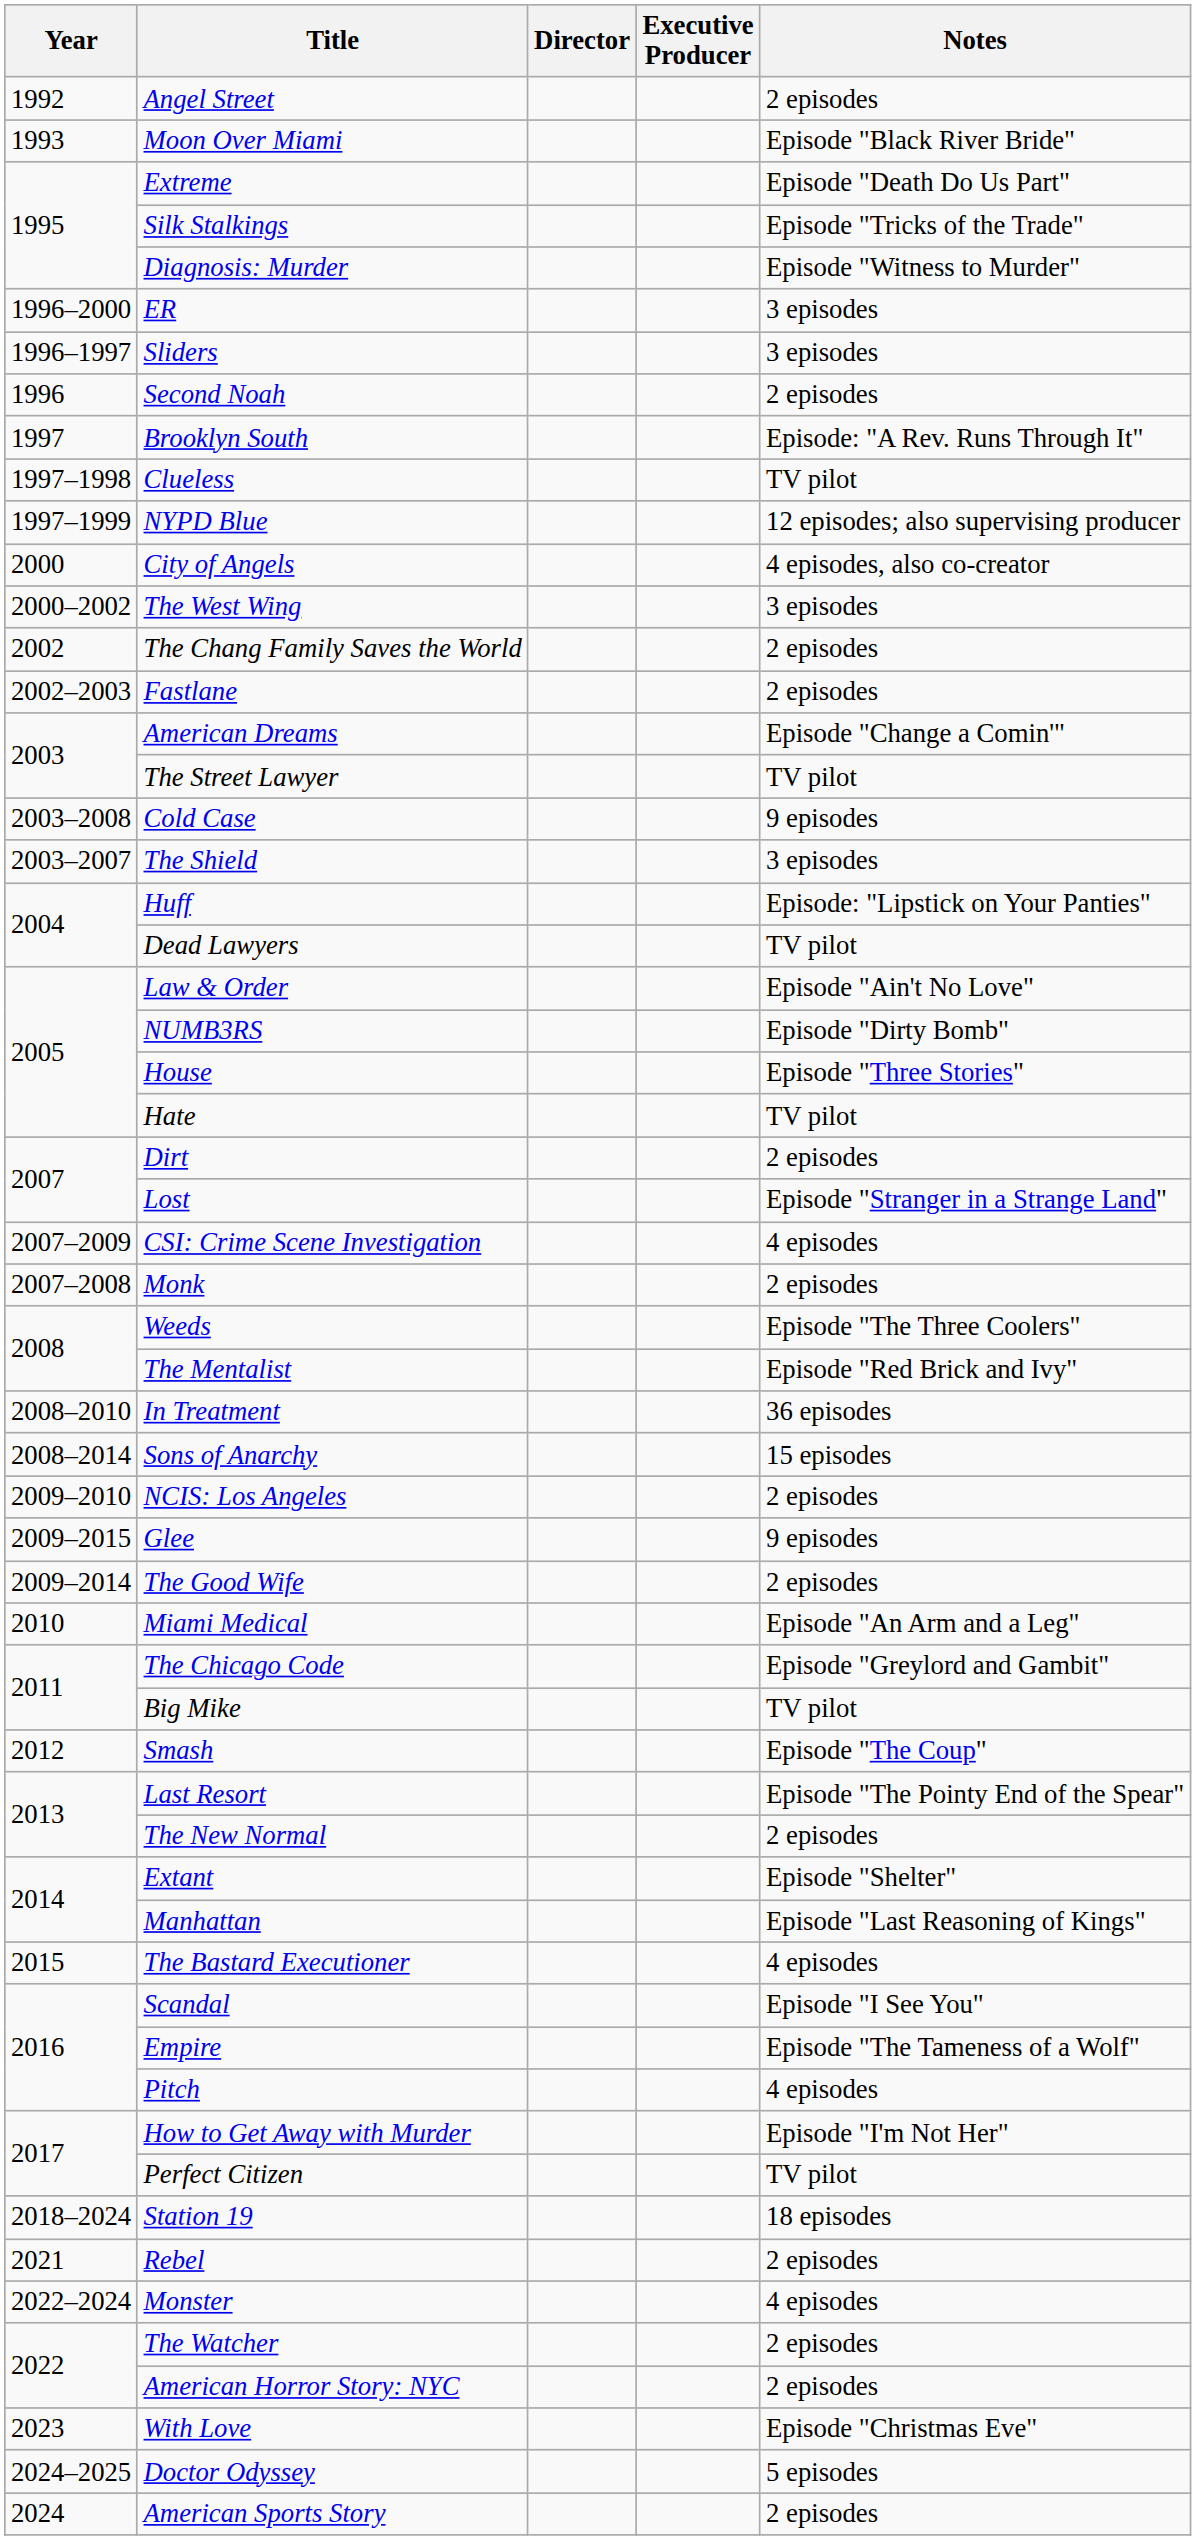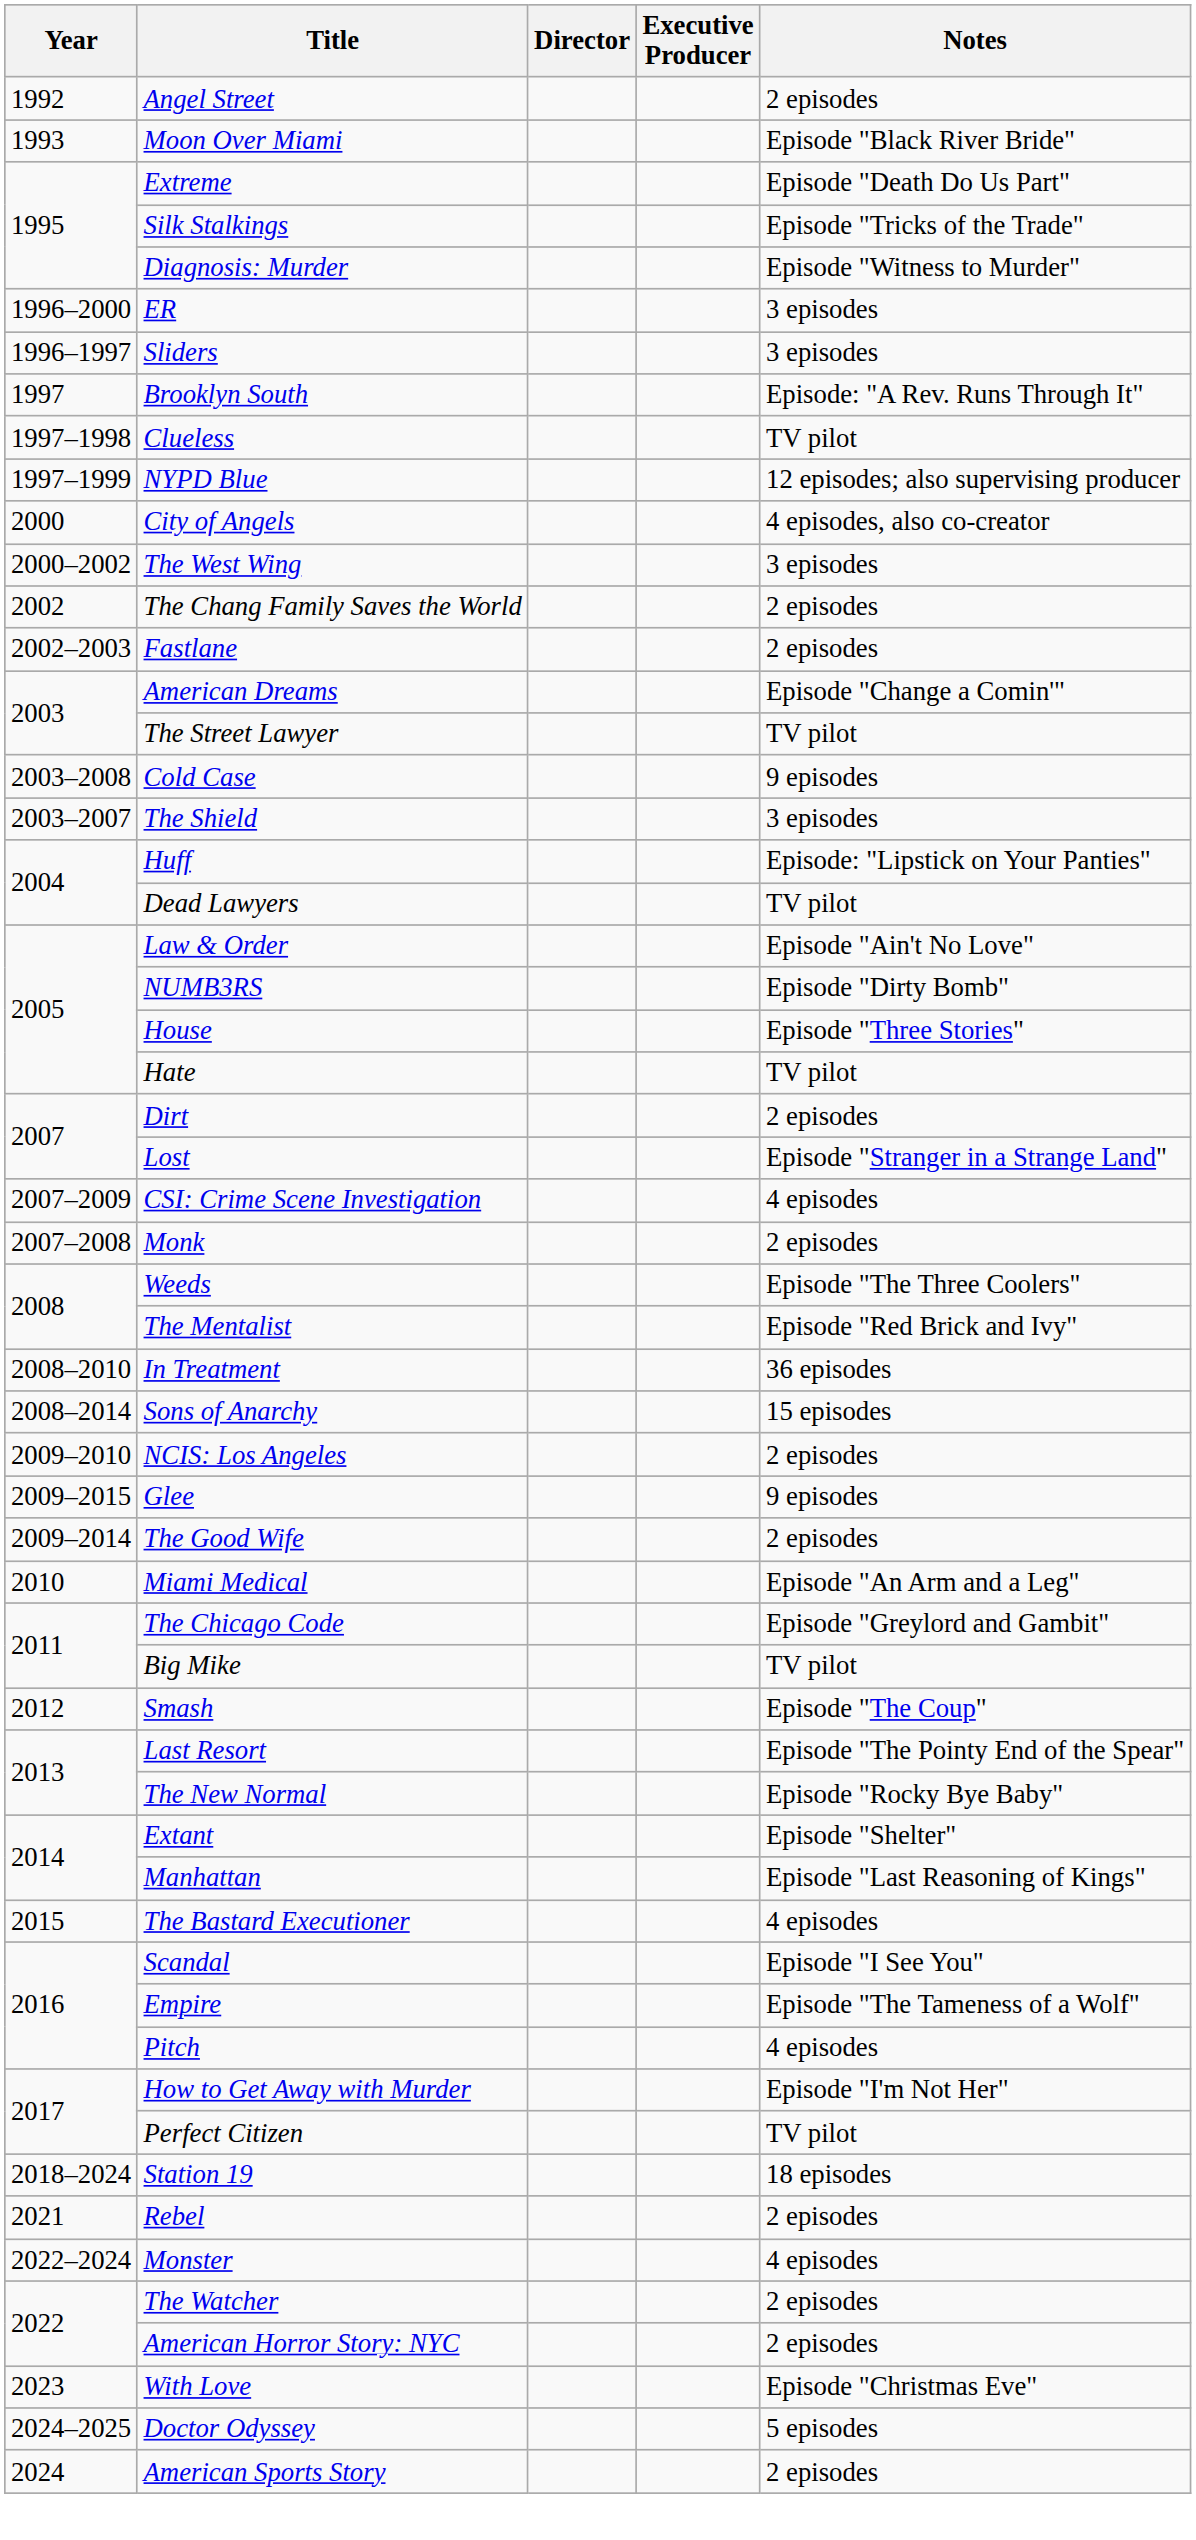 <table class="wikitable">
 <tr>
 <th>Year</th>
 <th>Title</th>
 <th>Director</th>
 <th>Executive<br>Producer</th>
 <th>Notes</th>
 </tr>
 <tr>
 <td>1992</td>
 <td><em><a href='#'>Angel Street</a></em></td>
 <td></td>
 <td></td>
 <td>2 episodes</td>
 </tr>
 <tr>
 <td>1993</td>
 <td><em><a href='#'>Moon Over Miami</a></em></td>
 <td></td>
 <td></td>
 <td>Episode "Black River Bride"</td>
 </tr>
 <tr>
 <td rowspan="3">1995</td>
 <td><em><a href='#'>Extreme</a></em></td>
 <td></td>
 <td></td>
 <td>Episode "Death Do Us Part"</td>
 </tr>
 <tr>
 <td><em><a href='#'>Silk Stalkings</a></em></td>
 <td></td>
 <td></td>
 <td>Episode "Tricks of the Trade"</td>
 </tr>
 <tr>
 <td><em><a href='#'>Diagnosis: Murder</a></em></td>
 <td></td>
 <td></td>
 <td>Episode "Witness to Murder"</td>
 </tr>
 <tr>
 <td>1996–2000</td>
 <td><em><a href='#'>ER</a></em></td>
 <td></td>
 <td></td>
 <td>3 episodes</td>
 </tr>
 <tr>
 <td>1996–1997</td>
 <td><em><a href='#'>Sliders</a></em></td>
 <td></td>
 <td></td>
 <td>3 episodes</td>
-</tr>
-<tr>
-<td>1996</td>
-<td><em><a href='#'>Second Noah</a></em></td>
-<td></td>
-<td></td>
-<td>2 episodes</td>
 </tr>
 <tr>
 <td>1997</td>
 <td><em><a href='#'>Brooklyn South</a></em></td>
 <td></td>
 <td></td>
 <td>Episode: "A Rev. Runs Through It"</td>
 </tr>
 <tr>
 <td>1997–1998</td>
 <td><em><a href='#'>Clueless</a></em></td>
 <td></td>
 <td></td>
 <td>TV pilot</td>
 </tr>
 <tr>
 <td>1997–1999</td>
 <td><em><a href='#'>NYPD Blue</a></em></td>
 <td></td>
 <td></td>
 <td>12 episodes; also supervising producer</td>
 </tr>
 <tr>
 <td>2000</td>
 <td><em><a href='#'>City of Angels</a></em></td>
 <td></td>
 <td></td>
 <td>4 episodes, also co-creator</td>
 </tr>
 <tr>
 <td>2000–2002</td>
 <td><em><a href='#'>The West Wing</a></em></td>
 <td></td>
 <td></td>
 <td>3 episodes</td>
 </tr>
 <tr>
 <td>2002</td>
 <td><em>The Chang Family Saves the World</em></td>
 <td></td>
 <td></td>
 <td>2 episodes</td>
 </tr>
 <tr>
 <td>2002–2003</td>
 <td><em><a href='#'>Fastlane</a></em></td>
 <td></td>
 <td></td>
 <td>2 episodes</td>
 </tr>
 <tr>
 <td rowspan="2">2003</td>
 <td><em><a href='#'>American Dreams</a></em></td>
 <td></td>
 <td></td>
 <td>Episode "Change a Comin'"</td>
 </tr>
 <tr>
 <td><em>The Street Lawyer</em></td>
 <td></td>
 <td></td>
 <td>TV pilot</td>
 </tr>
 <tr>
 <td>2003–2008</td>
 <td><em><a href='#'>Cold Case</a></em></td>
 <td></td>
 <td></td>
 <td>9 episodes</td>
 </tr>
 <tr>
 <td>2003–2007</td>
 <td><em><a href='#'>The Shield</a></em></td>
 <td></td>
 <td></td>
 <td>3 episodes</td>
 </tr>
 <tr>
 <td rowspan="2">2004</td>
 <td><em><a href='#'>Huff</a></em></td>
 <td></td>
 <td></td>
 <td>Episode: "Lipstick on Your Panties"</td>
 </tr>
 <tr>
 <td><em>Dead Lawyers</em></td>
 <td></td>
 <td></td>
 <td>TV pilot</td>
 </tr>
 <tr>
 <td rowspan="4">2005</td>
 <td><em><a href='#'>Law & Order</a></em></td>
 <td></td>
 <td></td>
 <td>Episode "Ain't No Love"</td>
 </tr>
 <tr>
 <td><em><a href='#'>NUMB3RS</a></em></td>
 <td></td>
 <td></td>
 <td>Episode "Dirty Bomb"</td>
 </tr>
 <tr>
 <td><em><a href='#'>House</a></em></td>
 <td></td>
 <td></td>
 <td>Episode "<a href='#'>Three Stories</a>"</td>
 </tr>
 <tr>
 <td><em>Hate</em></td>
 <td></td>
 <td></td>
 <td>TV pilot</td>
 </tr>
 <tr>
 <td rowspan="2">2007</td>
 <td><em><a href='#'>Dirt</a></em></td>
 <td></td>
 <td></td>
 <td>2 episodes</td>
 </tr>
 <tr>
 <td><em><a href='#'>Lost</a></em></td>
 <td></td>
 <td></td>
 <td>Episode "<a href='#'>Stranger in a Strange Land</a>"</td>
 </tr>
 <tr>
 <td>2007–2009</td>
 <td><em><a href='#'>CSI: Crime Scene Investigation</a></em></td>
 <td></td>
 <td></td>
 <td>4 episodes</td>
 </tr>
 <tr>
 <td>2007–2008</td>
 <td><em><a href='#'>Monk</a></em></td>
 <td></td>
 <td></td>
 <td>2 episodes</td>
 </tr>
 <tr>
 <td rowspan="2">2008</td>
 <td><em><a href='#'>Weeds</a></em></td>
 <td></td>
 <td></td>
 <td>Episode "The Three Coolers"</td>
 </tr>
 <tr>
 <td><em><a href='#'>The Mentalist</a></em></td>
 <td></td>
 <td></td>
 <td>Episode "Red Brick and Ivy"</td>
 </tr>
 <tr>
 <td>2008–2010</td>
 <td><em><a href='#'>In Treatment</a></em></td>
 <td></td>
 <td></td>
 <td>36 episodes</td>
 </tr>
 <tr>
 <td>2008–2014</td>
 <td><em><a href='#'>Sons of Anarchy</a></em></td>
 <td></td>
 <td></td>
 <td>15 episodes</td>
 </tr>
 <tr>
 <td>2009–2010</td>
 <td><em><a href='#'>NCIS: Los Angeles</a></em></td>
 <td></td>
 <td></td>
 <td>2 episodes</td>
 </tr>
 <tr>
 <td>2009–2015</td>
 <td><em><a href='#'>Glee</a></em></td>
 <td></td>
 <td></td>
 <td>9 episodes</td>
 </tr>
 <tr>
 <td>2009–2014</td>
 <td><em><a href='#'>The Good Wife</a></em></td>
 <td></td>
 <td></td>
 <td>2 episodes</td>
 </tr>
 <tr>
 <td>2010</td>
 <td><em><a href='#'>Miami Medical</a></em></td>
 <td></td>
 <td></td>
 <td>Episode "An Arm and a Leg"</td>
 </tr>
 <tr>
 <td rowspan="2">2011</td>
 <td><em><a href='#'>The Chicago Code</a></em></td>
 <td></td>
 <td></td>
 <td>Episode "Greylord and Gambit"</td>
 </tr>
 <tr>
 <td><em>Big Mike</em></td>
 <td></td>
 <td></td>
 <td>TV pilot</td>
 </tr>
 <tr>
 <td>2012</td>
 <td><em><a href='#'>Smash</a></em></td>
 <td></td>
 <td></td>
 <td>Episode "<a href='#'>The Coup</a>"</td>
 </tr>
 <tr>
 <td rowspan="2">2013</td>
 <td><em><a href='#'>Last Resort</a></em></td>
 <td></td>
 <td></td>
 <td>Episode "The Pointy End of the Spear"</td>
 </tr>
 <tr>
 <td><em><a href='#'>The New Normal</a></em></td>
 <td></td>
 <td></td>
-<td>2 episodes</td>
+<td>Episode "Rocky Bye Baby"</td>
 </tr>
 <tr>
 <td rowspan="2">2014</td>
 <td><em><a href='#'>Extant</a></em></td>
 <td></td>
 <td></td>
 <td>Episode "Shelter"</td>
 </tr>
 <tr>
 <td><em><a href='#'>Manhattan</a></em></td>
 <td></td>
 <td></td>
 <td>Episode "Last Reasoning of Kings"</td>
 </tr>
 <tr>
 <td>2015</td>
 <td><em><a href='#'>The Bastard Executioner</a></em></td>
 <td></td>
 <td></td>
 <td>4 episodes</td>
 </tr>
 <tr>
 <td rowspan="3">2016</td>
 <td><em><a href='#'>Scandal</a></em></td>
 <td></td>
 <td></td>
 <td>Episode "I See You"</td>
 </tr>
 <tr>
 <td><em><a href='#'>Empire</a></em></td>
 <td></td>
 <td></td>
 <td>Episode "The Tameness of a Wolf"</td>
 </tr>
 <tr>
 <td><em><a href='#'>Pitch</a></em></td>
 <td></td>
 <td></td>
 <td>4 episodes</td>
 </tr>
 <tr>
 <td rowspan="2">2017</td>
 <td><em><a href='#'>How to Get Away with Murder</a></em></td>
 <td></td>
 <td></td>
 <td>Episode "I'm Not Her"</td>
 </tr>
 <tr>
 <td><em>Perfect Citizen</em></td>
 <td></td>
 <td></td>
 <td>TV pilot</td>
 </tr>
 <tr>
 <td>2018–2024</td>
 <td><em><a href='#'>Station 19</a></em></td>
 <td></td>
 <td></td>
 <td>18 episodes</td>
 </tr>
 <tr>
 <td>2021</td>
 <td><em><a href='#'>Rebel</a></em></td>
 <td></td>
 <td></td>
 <td>2 episodes</td>
 </tr>
 <tr>
 <td>2022–2024</td>
 <td><em><a href='#'>Monster</a></em></td>
 <td></td>
 <td></td>
 <td>4 episodes</td>
 </tr>
 <tr>
 <td rowspan="2">2022</td>
 <td><em><a href='#'>The Watcher</a></em></td>
 <td></td>
 <td></td>
 <td>2 episodes</td>
 </tr>
 <tr>
 <td><em><a href='#'>American Horror Story: NYC</a></em></td>
 <td></td>
 <td></td>
 <td>2 episodes</td>
 </tr>
 <tr>
 <td>2023</td>
 <td><em><a href='#'>With Love</a></em></td>
 <td></td>
 <td></td>
 <td>Episode "Christmas Eve"</td>
 </tr>
 <tr>
 <td>2024–2025</td>
 <td><em><a href='#'>Doctor Odyssey</a></em></td>
 <td></td>
 <td></td>
 <td>5 episodes</td>
 </tr>
 <tr>
 <td>2024</td>
 <td><em><a href='#'>American Sports Story</a></em></td>
 <td></td>
 <td></td>
 <td>2 episodes</td>
 </tr>
 </table>
